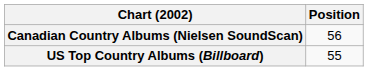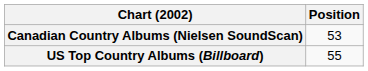 <table class="wikitable  plainrowheaders" style="text-align:center">
 <tr>
 <th scope="col">Chart (2002)</th>
 <th scope="col">Position</th>
 </tr>
 <tr>
 <th scope="row">Canadian Country Albums (Nielsen SoundScan)</th>
-<td>56</td>
+<td>53</td>
 </tr>
 <tr>
 <th scope="row">US Top Country Albums (<em>Billboard</em>)</th>
 <td>55</td>
 </tr>
 </table>
